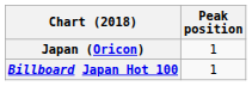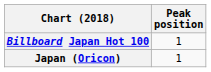 <table class="wikitable plainrowheaders">
 <tr>
 <th align="center">Chart (2018)</th>
 <th align="center">Peak<br>position</th>
 </tr>
 <tr>
+<th scope="row"><em><a href='#'>Billboard</a></em> <a href='#'>Japan Hot 100</a></th>
+<td align="center">1</td>
+</tr>
+<tr>
 <th scope="row">Japan (<a href='#'>Oricon</a>)</th>
 <td align="center">1</td>
 </tr>
-<tr>
-<th scope="row"><em><a href='#'>Billboard</a></em> <a href='#'>Japan Hot 100</a></th>
-<td align="center">1</td>
-</tr>
 </table>
